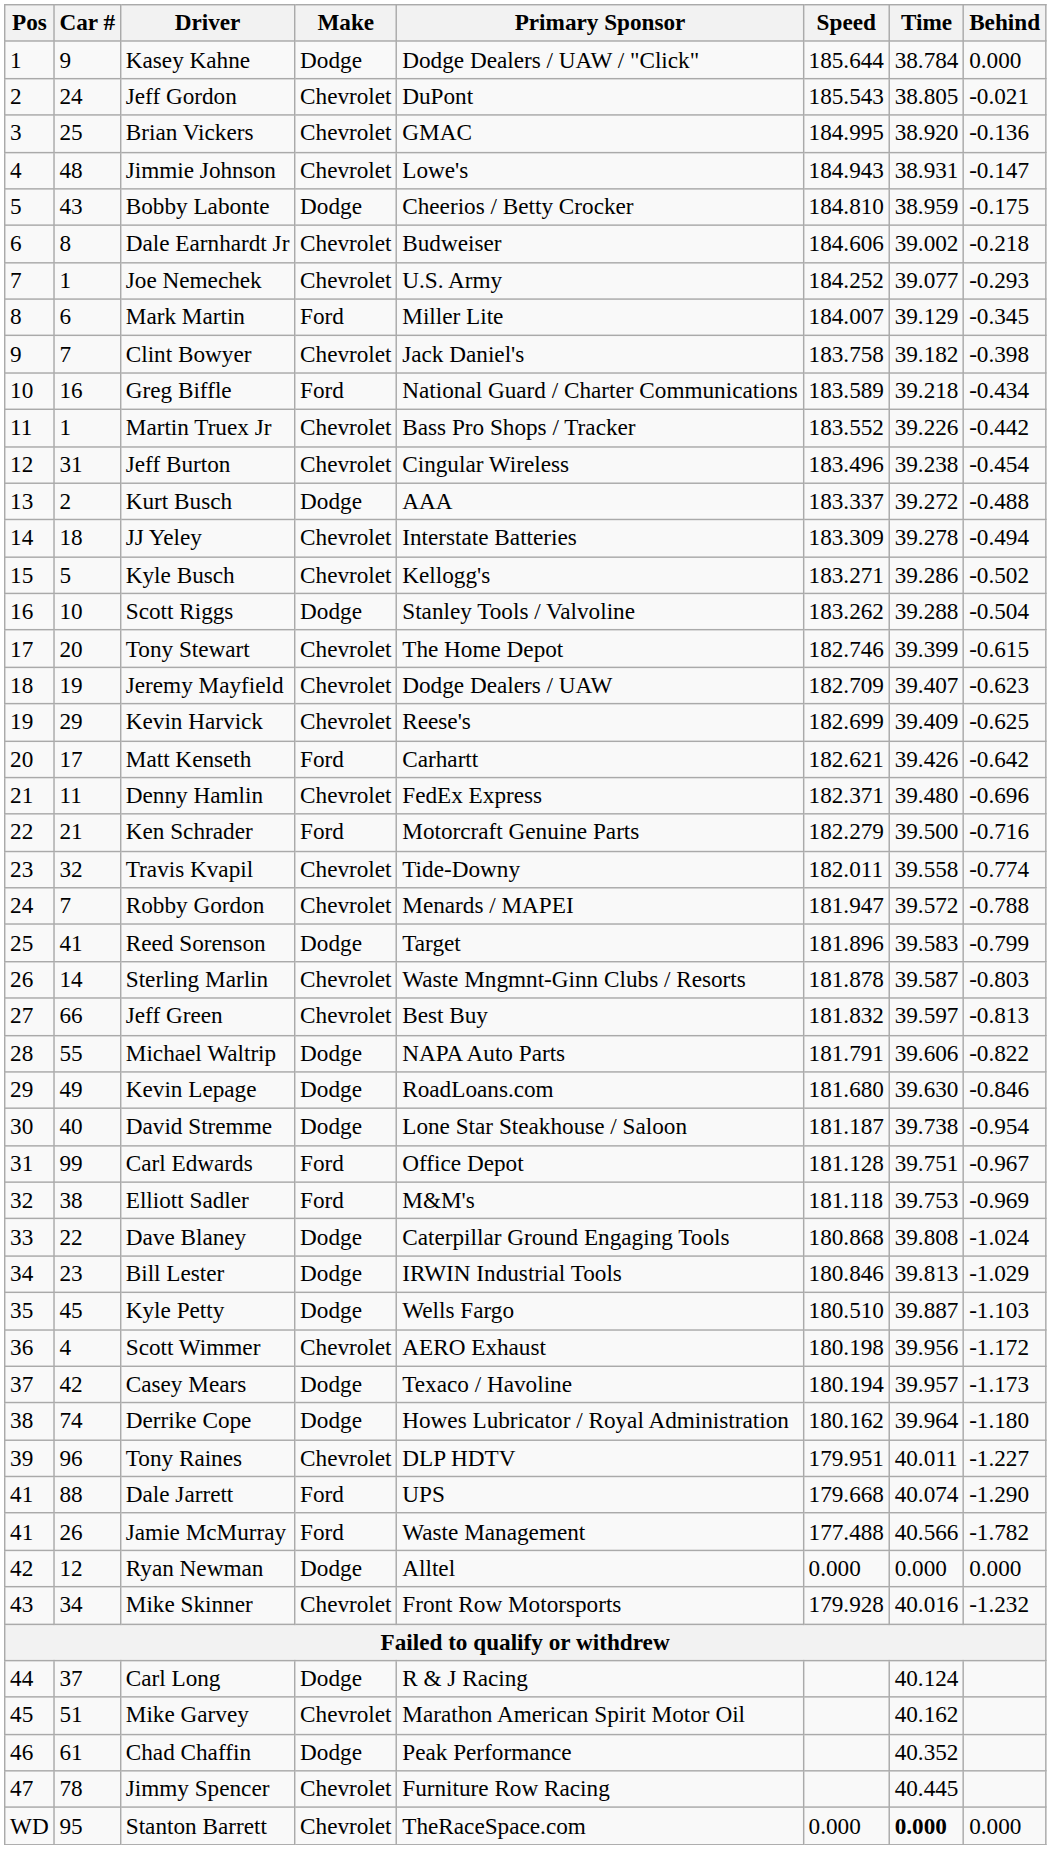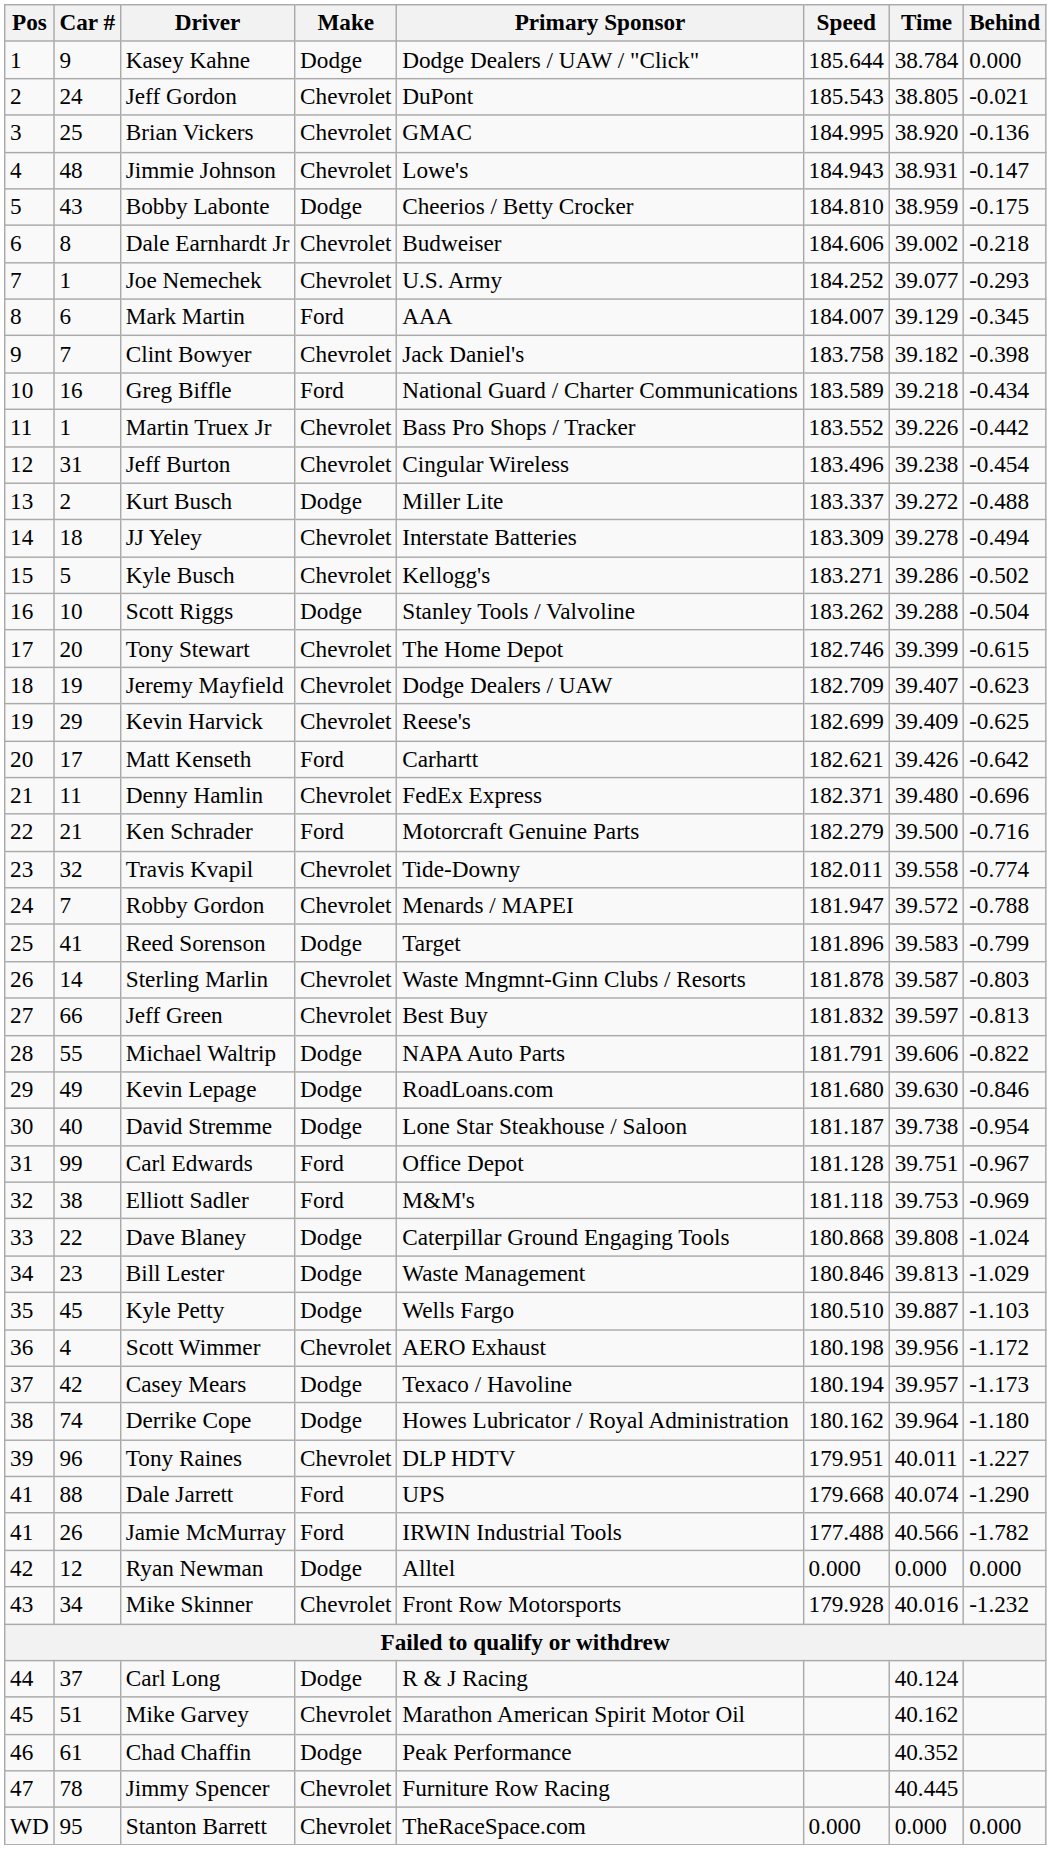 <table class="wikitable">
 <tr>
 <th colspan="1" rowspan="1">Pos</th>
 <th colspan="1" rowspan="1">Car #</th>
 <th colspan="1" rowspan="1">Driver</th>
 <th colspan="1" rowspan="1">Make</th>
 <th colspan="1" rowspan="1">Primary Sponsor</th>
 <th colspan="1" rowspan="1">Speed</th>
 <th colspan="1" rowspan="1">Time</th>
 <th colspan="1" rowspan="1">Behind</th>
 </tr>
 <tr>
 <td>1</td>
 <td>9</td>
 <td>Kasey Kahne</td>
 <td>Dodge</td>
 <td>Dodge Dealers / UAW / "Click"</td>
 <td>185.644</td>
 <td>38.784</td>
 <td>0.000</td>
 </tr>
 <tr>
 <td>2</td>
 <td>24</td>
 <td>Jeff Gordon</td>
 <td>Chevrolet</td>
 <td>DuPont</td>
 <td>185.543</td>
 <td>38.805</td>
 <td>-0.021</td>
 </tr>
 <tr>
 <td>3</td>
 <td>25</td>
 <td>Brian Vickers</td>
 <td>Chevrolet</td>
 <td>GMAC</td>
 <td>184.995</td>
 <td>38.920</td>
 <td>-0.136</td>
 </tr>
 <tr>
 <td>4</td>
 <td>48</td>
 <td>Jimmie Johnson</td>
 <td>Chevrolet</td>
 <td>Lowe's</td>
 <td>184.943</td>
 <td>38.931</td>
 <td>-0.147</td>
 </tr>
 <tr>
 <td>5</td>
 <td>43</td>
 <td>Bobby Labonte</td>
 <td>Dodge</td>
 <td>Cheerios / Betty Crocker</td>
 <td>184.810</td>
 <td>38.959</td>
 <td>-0.175</td>
 </tr>
 <tr>
 <td>6</td>
 <td>8</td>
 <td>Dale Earnhardt Jr</td>
 <td>Chevrolet</td>
 <td>Budweiser</td>
 <td>184.606</td>
 <td>39.002</td>
 <td>-0.218</td>
 </tr>
 <tr>
 <td>7</td>
 <td>1</td>
 <td>Joe Nemechek</td>
 <td>Chevrolet</td>
 <td>U.S. Army</td>
 <td>184.252</td>
 <td>39.077</td>
 <td>-0.293</td>
 </tr>
 <tr>
 <td>8</td>
 <td>6</td>
 <td>Mark Martin</td>
 <td>Ford</td>
-<td>Miller Lite</td>
+<td>AAA</td>
 <td>184.007</td>
 <td>39.129</td>
 <td>-0.345</td>
 </tr>
 <tr>
 <td>9</td>
 <td>7</td>
 <td>Clint Bowyer</td>
 <td>Chevrolet</td>
 <td>Jack Daniel's</td>
 <td>183.758</td>
 <td>39.182</td>
 <td>-0.398</td>
 </tr>
 <tr>
 <td>10</td>
 <td>16</td>
 <td>Greg Biffle</td>
 <td>Ford</td>
 <td>National Guard / Charter Communications</td>
 <td>183.589</td>
 <td>39.218</td>
 <td>-0.434</td>
 </tr>
 <tr>
 <td>11</td>
 <td>1</td>
 <td>Martin Truex Jr</td>
 <td>Chevrolet</td>
 <td>Bass Pro Shops / Tracker</td>
 <td>183.552</td>
 <td>39.226</td>
 <td>-0.442</td>
 </tr>
 <tr>
 <td>12</td>
 <td>31</td>
 <td>Jeff Burton</td>
 <td>Chevrolet</td>
 <td>Cingular Wireless</td>
 <td>183.496</td>
 <td>39.238</td>
 <td>-0.454</td>
 </tr>
 <tr>
 <td>13</td>
 <td>2</td>
 <td>Kurt Busch</td>
 <td>Dodge</td>
-<td>AAA</td>
+<td>Miller Lite</td>
 <td>183.337</td>
 <td>39.272</td>
 <td>-0.488</td>
 </tr>
 <tr>
 <td>14</td>
 <td>18</td>
 <td>JJ Yeley</td>
 <td>Chevrolet</td>
 <td>Interstate Batteries</td>
 <td>183.309</td>
 <td>39.278</td>
 <td>-0.494</td>
 </tr>
 <tr>
 <td>15</td>
 <td>5</td>
 <td>Kyle Busch</td>
 <td>Chevrolet</td>
 <td>Kellogg's</td>
 <td>183.271</td>
 <td>39.286</td>
 <td>-0.502</td>
 </tr>
 <tr>
 <td>16</td>
 <td>10</td>
 <td>Scott Riggs</td>
 <td>Dodge</td>
 <td>Stanley Tools / Valvoline</td>
 <td>183.262</td>
 <td>39.288</td>
 <td>-0.504</td>
 </tr>
 <tr>
 <td>17</td>
 <td>20</td>
 <td>Tony Stewart</td>
 <td>Chevrolet</td>
 <td>The Home Depot</td>
 <td>182.746</td>
 <td>39.399</td>
 <td>-0.615</td>
 </tr>
 <tr>
 <td>18</td>
 <td>19</td>
 <td>Jeremy Mayfield</td>
 <td>Chevrolet</td>
 <td>Dodge Dealers / UAW</td>
 <td>182.709</td>
 <td>39.407</td>
 <td>-0.623</td>
 </tr>
 <tr>
 <td>19</td>
 <td>29</td>
 <td>Kevin Harvick</td>
 <td>Chevrolet</td>
 <td>Reese's</td>
 <td>182.699</td>
 <td>39.409</td>
 <td>-0.625</td>
 </tr>
 <tr>
 <td>20</td>
 <td>17</td>
 <td>Matt Kenseth</td>
 <td>Ford</td>
 <td>Carhartt</td>
 <td>182.621</td>
 <td>39.426</td>
 <td>-0.642</td>
 </tr>
 <tr>
 <td>21</td>
 <td>11</td>
 <td>Denny Hamlin</td>
 <td>Chevrolet</td>
 <td>FedEx Express</td>
 <td>182.371</td>
 <td>39.480</td>
 <td>-0.696</td>
 </tr>
 <tr>
 <td>22</td>
 <td>21</td>
 <td>Ken Schrader</td>
 <td>Ford</td>
 <td>Motorcraft Genuine Parts</td>
 <td>182.279</td>
 <td>39.500</td>
 <td>-0.716</td>
 </tr>
 <tr>
 <td>23</td>
 <td>32</td>
 <td>Travis Kvapil</td>
 <td>Chevrolet</td>
 <td>Tide-Downy</td>
 <td>182.011</td>
 <td>39.558</td>
 <td>-0.774</td>
 </tr>
 <tr>
 <td>24</td>
 <td>7</td>
 <td>Robby Gordon</td>
 <td>Chevrolet</td>
 <td>Menards / MAPEI</td>
 <td>181.947</td>
 <td>39.572</td>
 <td>-0.788</td>
 </tr>
 <tr>
 <td>25</td>
 <td>41</td>
 <td>Reed Sorenson</td>
 <td>Dodge</td>
 <td>Target</td>
 <td>181.896</td>
 <td>39.583</td>
 <td>-0.799</td>
 </tr>
 <tr>
 <td>26</td>
 <td>14</td>
 <td>Sterling Marlin</td>
 <td>Chevrolet</td>
 <td>Waste Mngmnt-Ginn Clubs / Resorts</td>
 <td>181.878</td>
 <td>39.587</td>
 <td>-0.803</td>
 </tr>
 <tr>
 <td>27</td>
 <td>66</td>
 <td>Jeff Green</td>
 <td>Chevrolet</td>
 <td>Best Buy</td>
 <td>181.832</td>
 <td>39.597</td>
 <td>-0.813</td>
 </tr>
 <tr>
 <td>28</td>
 <td>55</td>
 <td>Michael Waltrip</td>
 <td>Dodge</td>
 <td>NAPA Auto Parts</td>
 <td>181.791</td>
 <td>39.606</td>
 <td>-0.822</td>
 </tr>
 <tr>
 <td>29</td>
 <td>49</td>
 <td>Kevin Lepage</td>
 <td>Dodge</td>
 <td>RoadLoans.com</td>
 <td>181.680</td>
 <td>39.630</td>
 <td>-0.846</td>
 </tr>
 <tr>
 <td>30</td>
 <td>40</td>
 <td>David Stremme</td>
 <td>Dodge</td>
 <td>Lone Star Steakhouse / Saloon</td>
 <td>181.187</td>
 <td>39.738</td>
 <td>-0.954</td>
 </tr>
 <tr>
 <td>31</td>
 <td>99</td>
 <td>Carl Edwards</td>
 <td>Ford</td>
 <td>Office Depot</td>
 <td>181.128</td>
 <td>39.751</td>
 <td>-0.967</td>
 </tr>
 <tr>
 <td>32</td>
 <td>38</td>
 <td>Elliott Sadler</td>
 <td>Ford</td>
 <td>M&M's</td>
 <td>181.118</td>
 <td>39.753</td>
 <td>-0.969</td>
 </tr>
 <tr>
 <td>33</td>
 <td>22</td>
 <td>Dave Blaney</td>
 <td>Dodge</td>
 <td>Caterpillar Ground Engaging Tools</td>
 <td>180.868</td>
 <td>39.808</td>
 <td>-1.024</td>
 </tr>
 <tr>
 <td>34</td>
 <td>23</td>
 <td>Bill Lester</td>
 <td>Dodge</td>
-<td>IRWIN Industrial Tools</td>
+<td>Waste Management</td>
 <td>180.846</td>
 <td>39.813</td>
 <td>-1.029</td>
 </tr>
 <tr>
 <td>35</td>
 <td>45</td>
 <td>Kyle Petty</td>
 <td>Dodge</td>
 <td>Wells Fargo</td>
 <td>180.510</td>
 <td>39.887</td>
 <td>-1.103</td>
 </tr>
 <tr>
 <td>36</td>
 <td>4</td>
 <td>Scott Wimmer</td>
 <td>Chevrolet</td>
 <td>AERO Exhaust</td>
 <td>180.198</td>
 <td>39.956</td>
 <td>-1.172</td>
 </tr>
 <tr>
 <td>37</td>
 <td>42</td>
 <td>Casey Mears</td>
 <td>Dodge</td>
 <td>Texaco / Havoline</td>
 <td>180.194</td>
 <td>39.957</td>
 <td>-1.173</td>
 </tr>
 <tr>
 <td>38</td>
 <td>74</td>
 <td>Derrike Cope</td>
 <td>Dodge</td>
 <td>Howes Lubricator / Royal Administration</td>
 <td>180.162</td>
 <td>39.964</td>
 <td>-1.180</td>
 </tr>
 <tr>
 <td>39</td>
 <td>96</td>
 <td>Tony Raines</td>
 <td>Chevrolet</td>
 <td>DLP HDTV</td>
 <td>179.951</td>
 <td>40.011</td>
 <td>-1.227</td>
 </tr>
 <tr>
 <td>41</td>
 <td>88</td>
 <td>Dale Jarrett</td>
 <td>Ford</td>
 <td>UPS</td>
 <td>179.668</td>
 <td>40.074</td>
 <td>-1.290</td>
 </tr>
 <tr>
 <td>41</td>
 <td>26</td>
 <td>Jamie McMurray</td>
 <td>Ford</td>
-<td>Waste Management</td>
+<td>IRWIN Industrial Tools</td>
 <td>177.488</td>
 <td>40.566</td>
 <td>-1.782</td>
 </tr>
 <tr>
 <td>42</td>
 <td>12</td>
 <td>Ryan Newman</td>
 <td>Dodge</td>
 <td>Alltel</td>
 <td>0.000</td>
 <td>0.000</td>
 <td>0.000</td>
 </tr>
 <tr>
 <td>43</td>
 <td>34</td>
 <td>Mike Skinner</td>
 <td>Chevrolet</td>
 <td>Front Row Motorsports</td>
 <td>179.928</td>
 <td>40.016</td>
 <td>-1.232</td>
 </tr>
 <tr>
 <th colspan="8">Failed to qualify or withdrew</th>
 </tr>
 <tr>
 <td>44</td>
 <td>37</td>
 <td>Carl Long</td>
 <td>Dodge</td>
 <td>R & J Racing</td>
 <td></td>
 <td>40.124</td>
 <td></td>
 </tr>
 <tr>
 <td>45</td>
 <td>51</td>
 <td>Mike Garvey</td>
 <td>Chevrolet</td>
 <td>Marathon American Spirit Motor Oil</td>
 <td></td>
 <td>40.162</td>
 <td></td>
 </tr>
 <tr>
 <td>46</td>
 <td>61</td>
 <td>Chad Chaffin</td>
 <td>Dodge</td>
 <td>Peak Performance</td>
 <td></td>
 <td>40.352</td>
 <td></td>
 </tr>
 <tr>
 <td>47</td>
 <td>78</td>
 <td>Jimmy Spencer</td>
 <td>Chevrolet</td>
 <td>Furniture Row Racing</td>
 <td></td>
 <td>40.445</td>
 <td></td>
 </tr>
 <tr>
 <td>WD</td>
 <td>95</td>
 <td>Stanton Barrett</td>
 <td>Chevrolet</td>
 <td>TheRaceSpace.com</td>
 <td>0.000</td>
-<td><strong>0.000</strong></td>
+<td>0.000</td>
 <td>0.000</td>
 </tr>
 </table>
